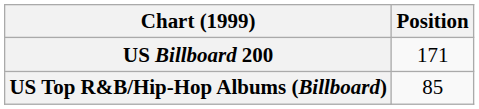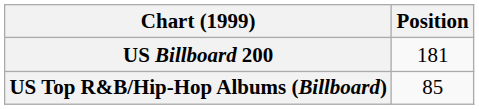 <table class="wikitable plainrowheaders sortable" style="text-align:center">
 <tr>
 <th scope="col">Chart (1999)</th>
 <th scope="col">Position</th>
 </tr>
 <tr>
 <th scope="row">US <em>Billboard</em> 200</th>
-<td>171</td>
+<td>181</td>
 </tr>
 <tr>
 <th scope="row">US Top R&B/Hip-Hop Albums (<em>Billboard</em>)</th>
 <td>85</td>
 </tr>
 </table>
